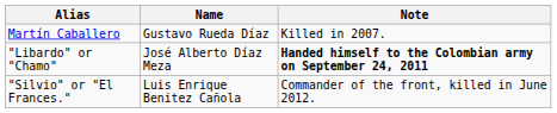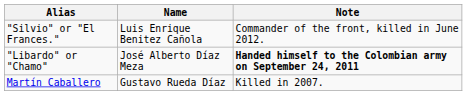 <table class="wikitable">
 <tr>
 <th>Alias</th>
 <th>Name</th>
 <th>Note</th>
 </tr>
 <tr>
-<td><a href='#'>Martín Caballero</a></td>
-<td>Gustavo Rueda Díaz</td>
-<td>Killed in 2007.</td>
+<td>"Silvio" or "El Frances."</td>
+<td>Luis Enrique Benitez Cañola</td>
+<td>Commander of the front, killed in June 2012.</td>
 </tr>
 <tr>
 <td>"Libardo" or "Chamo"</td>
 <td>José Alberto Díaz Meza</td>
 <td><strong>Handed himself to the Colombian army on September 24, 2011</strong></td>
 </tr>
 <tr>
-<td>"Silvio" or "El Frances."</td>
-<td>Luis Enrique Benitez Cañola</td>
-<td>Commander of the front, killed in June 2012.</td>
+<td><a href='#'>Martín Caballero</a></td>
+<td>Gustavo Rueda Díaz</td>
+<td>Killed in 2007.</td>
 </tr>
 </table>
